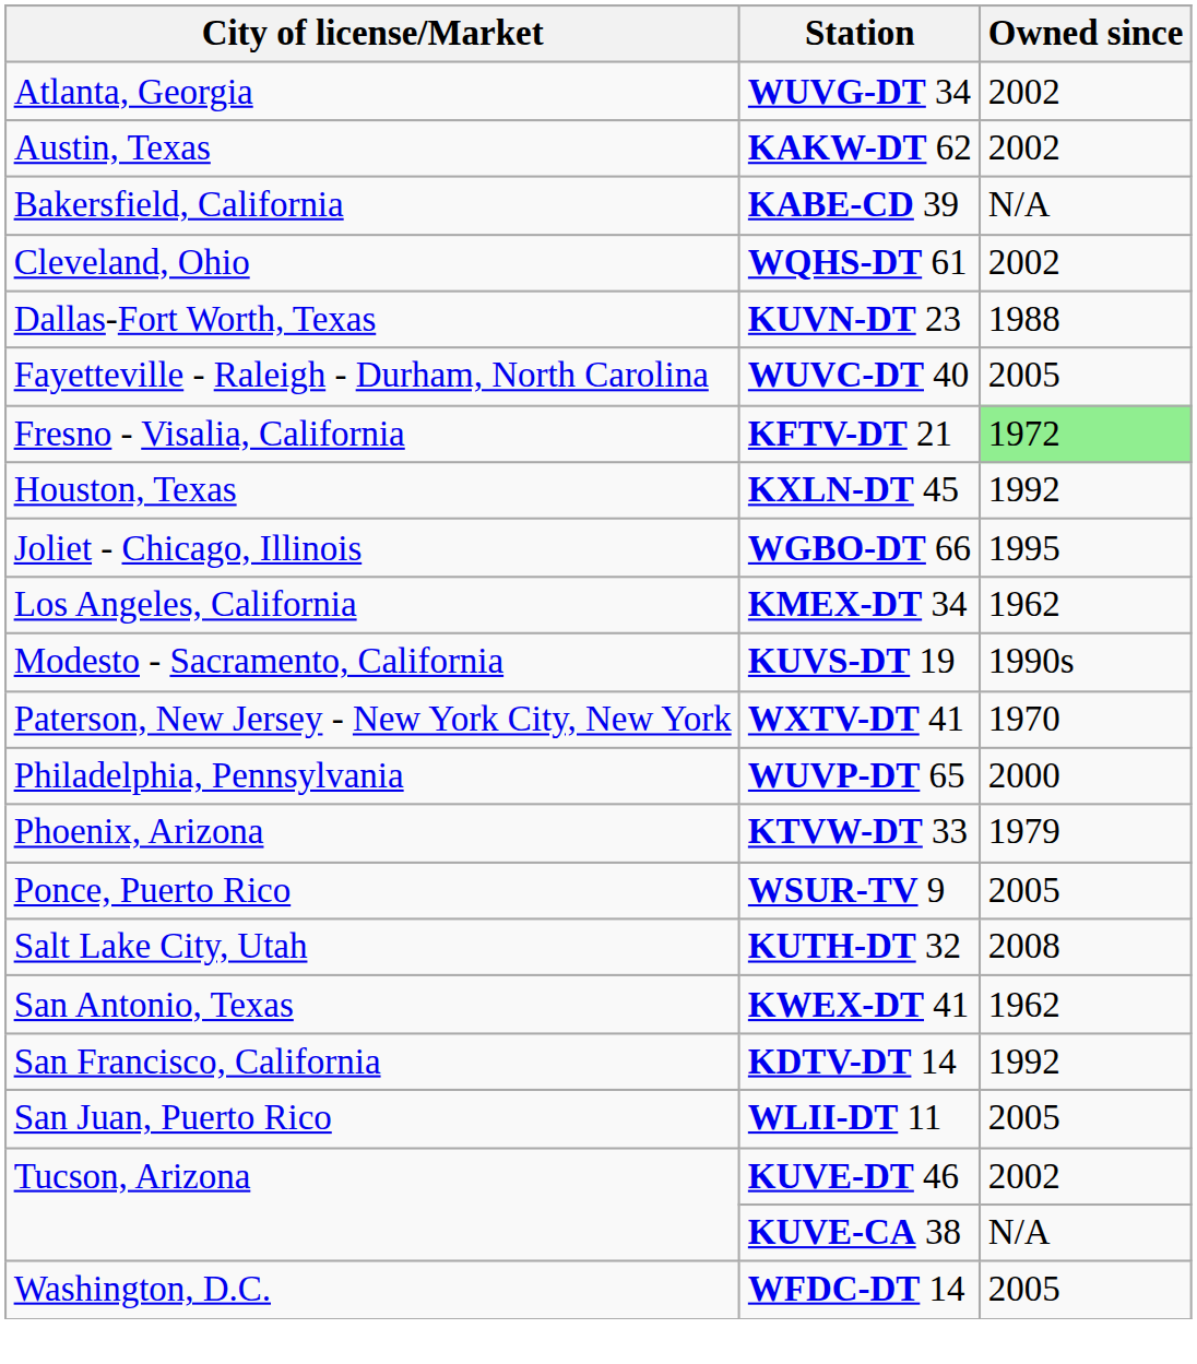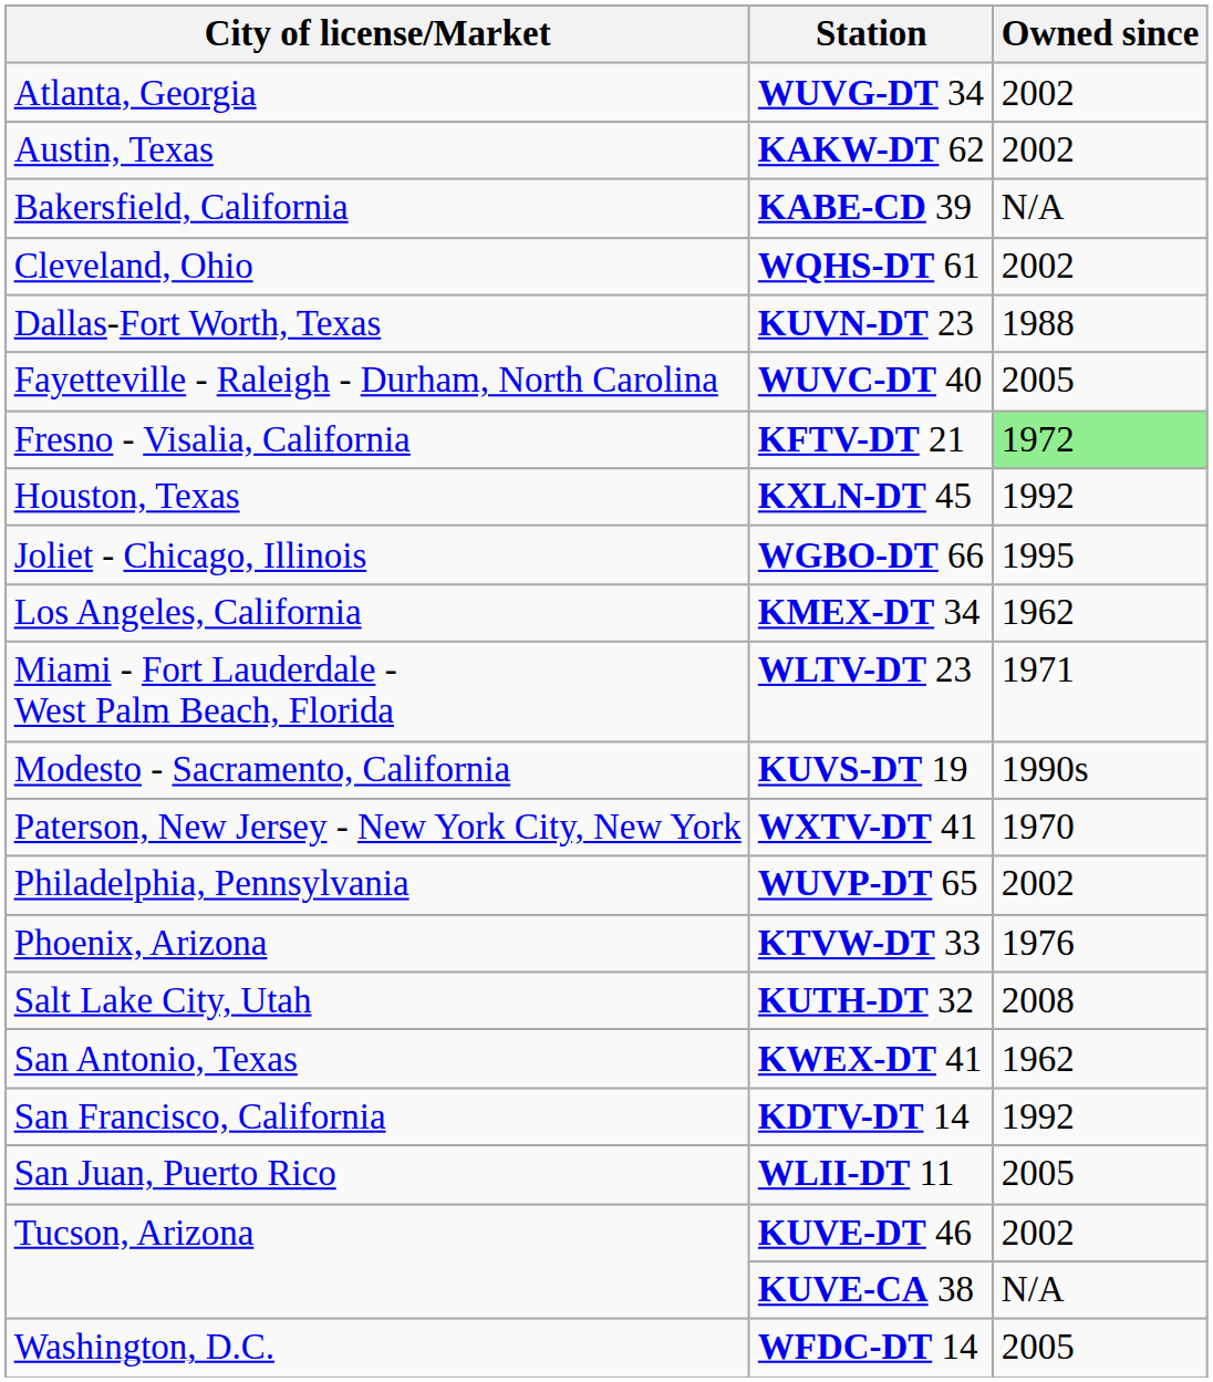 <table class="wikitable sortable">
 <tr>
 <th>City of license/Market</th>
 <th>Station</th>
 <th>Owned since</th>
 </tr>
 <tr style="vertical-align: top; text-align: left;">
 <td><a href='#'>Atlanta, Georgia</a></td>
 <td><strong><a href='#'>WUVG-DT</a></strong> 34</td>
 <td>2002</td>
 </tr>
 <tr style="vertical-align: top; text-align: left;">
 <td><a href='#'>Austin, Texas</a></td>
 <td><strong><a href='#'>KAKW-DT</a></strong> 62</td>
 <td>2002</td>
 </tr>
 <tr style="vertical-align: top; text-align: left;">
 <td><a href='#'>Bakersfield, California</a></td>
 <td><strong><a href='#'>KABE-CD</a></strong> 39</td>
 <td>N/A</td>
 </tr>
 <tr style="vertical-align: top; text-align: left;">
 <td><a href='#'>Cleveland, Ohio</a></td>
 <td><strong><a href='#'>WQHS-DT</a></strong> 61</td>
 <td>2002</td>
 </tr>
 <tr style="vertical-align: top; text-align: left;">
 <td><a href='#'>Dallas</a>-<a href='#'>Fort Worth, Texas</a></td>
 <td><strong><a href='#'>KUVN-DT</a></strong> 23</td>
 <td>1988</td>
 </tr>
 <tr style="vertical-align: top; text-align: left;">
 <td><a href='#'>Fayetteville</a> - <a href='#'>Raleigh</a> - <a href='#'>Durham, North Carolina</a></td>
 <td><strong><a href='#'>WUVC-DT</a></strong> 40</td>
 <td>2005</td>
 </tr>
 <tr style="vertical-align: top; text-align: left;">
 <td><a href='#'>Fresno</a> - <a href='#'>Visalia, California</a></td>
 <td><strong><a href='#'>KFTV-DT</a></strong> 21</td>
 <td style="background: lightgreen;">1972</td>
 </tr>
 <tr style="vertical-align: top; text-align: left;">
 <td><a href='#'>Houston, Texas</a></td>
 <td><strong><a href='#'>KXLN-DT</a></strong> 45</td>
 <td>1992</td>
 </tr>
 <tr style="vertical-align: top; text-align: left;">
 <td><a href='#'>Joliet</a> - <a href='#'>Chicago, Illinois</a></td>
 <td><strong><a href='#'>WGBO-DT</a></strong> 66</td>
 <td>1995</td>
 </tr>
 <tr style="vertical-align: top; text-align: left;">
 <td><a href='#'>Los Angeles, California</a></td>
 <td><strong><a href='#'>KMEX-DT</a></strong> 34</td>
 <td>1962</td>
 </tr>
 <tr style="vertical-align: top; text-align: left;">
+<td><a href='#'>Miami</a> - <a href='#'>Fort Lauderdale</a> - <br><a href='#'>West Palm Beach, Florida</a></td>
+<td><strong><a href='#'>WLTV-DT</a></strong> 23</td>
+<td>1971</td>
+</tr>
+<tr style="vertical-align: top; text-align: left;">
 <td><a href='#'>Modesto</a> - <a href='#'>Sacramento, California</a></td>
 <td><strong><a href='#'>KUVS-DT</a></strong> 19</td>
 <td>1990s</td>
 </tr>
 <tr style="vertical-align: top; text-align: left;">
 <td><a href='#'>Paterson, New Jersey</a> - <a href='#'>New York City, New York</a></td>
 <td><strong><a href='#'>WXTV-DT</a></strong> 41</td>
 <td>1970</td>
 </tr>
 <tr style="vertical-align: top; text-align: left;">
 <td><a href='#'>Philadelphia, Pennsylvania</a></td>
 <td><strong><a href='#'>WUVP-DT</a></strong> 65</td>
-<td>2000</td>
+<td>2002</td>
 </tr>
 <tr style="vertical-align: top; text-align: left;">
 <td><a href='#'>Phoenix, Arizona</a></td>
 <td><strong><a href='#'>KTVW-DT</a></strong> 33</td>
-<td>1979</td>
-</tr>
-<tr style="vertical-align: top; text-align: left;">
-<td><a href='#'>Ponce, Puerto Rico</a></td>
-<td><strong><a href='#'>WSUR-TV</a></strong> 9<br></td>
-<td>2005</td>
+<td>1976</td>
 </tr>
 <tr style="vertical-align: top; text-align: left;">
 <td><a href='#'>Salt Lake City, Utah</a></td>
 <td><strong><a href='#'>KUTH-DT</a></strong> 32</td>
 <td>2008</td>
 </tr>
 <tr style="vertical-align: top; text-align: left;">
 <td><a href='#'>San Antonio, Texas</a></td>
 <td><strong><a href='#'>KWEX-DT</a></strong> 41</td>
 <td>1962</td>
 </tr>
 <tr style="vertical-align: top; text-align: left;">
 <td><a href='#'>San Francisco, California</a></td>
 <td><strong><a href='#'>KDTV-DT</a></strong> 14</td>
 <td>1992</td>
 </tr>
 <tr style="vertical-align: top; text-align: left;">
 <td><a href='#'>San Juan, Puerto Rico</a></td>
 <td><strong><a href='#'>WLII-DT</a></strong> 11</td>
 <td>2005</td>
 </tr>
 <tr style="vertical-align: top; text-align: left;">
 <td rowspan="2"><a href='#'>Tucson, Arizona</a></td>
 <td><strong><a href='#'>KUVE-DT</a></strong> 46</td>
 <td>2002</td>
 </tr>
 <tr style="vertical-align: top; text-align: left;">
 <td><strong><a href='#'>KUVE-CA</a></strong> 38</td>
 <td>N/A</td>
 </tr>
 <tr style="vertical-align: top; text-align: left;">
 <td><a href='#'>Washington, D.C.</a></td>
 <td><strong><a href='#'>WFDC-DT</a></strong> 14</td>
 <td>2005</td>
 </tr>
 </table>
